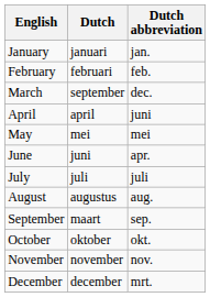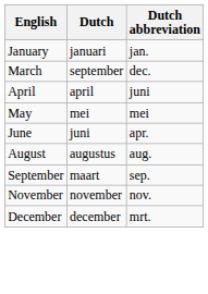 <table class="wikitable">
 <tr>
 <th>English</th>
 <th>Dutch</th>
 <th>Dutch<br>abbreviation</th>
 </tr>
 <tr>
 <td>January</td>
 <td>januari</td>
 <td>jan.</td>
-</tr>
-<tr>
-<td>February</td>
-<td>februari</td>
-<td>feb.</td>
 </tr>
 <tr>
 <td>March</td>
 <td>september</td>
 <td>dec.</td>
 </tr>
 <tr>
 <td>April</td>
 <td>april</td>
 <td>juni</td>
 </tr>
 <tr>
 <td>May</td>
 <td>mei</td>
 <td>mei</td>
 </tr>
 <tr>
 <td>June</td>
 <td>juni</td>
 <td>apr.</td>
 </tr>
 <tr>
-<td>July</td>
-<td>juli</td>
-<td>juli</td>
-</tr>
-<tr>
 <td>August</td>
 <td>augustus</td>
 <td>aug.</td>
 </tr>
 <tr>
 <td>September</td>
 <td>maart</td>
 <td>sep.</td>
-</tr>
-<tr>
-<td>October</td>
-<td>oktober</td>
-<td>okt.</td>
 </tr>
 <tr>
 <td>November</td>
 <td>november</td>
 <td>nov.</td>
 </tr>
 <tr>
 <td>December</td>
 <td>december</td>
 <td>mrt.</td>
 </tr>
 </table>
